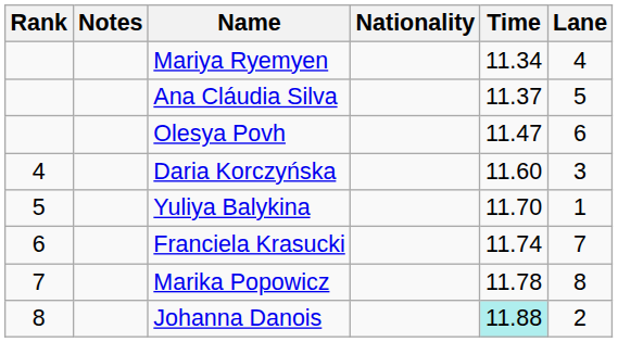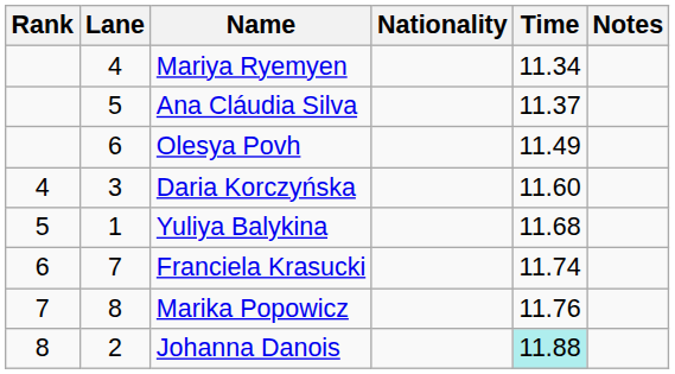 <table class="wikitable sortable" style="text-align:center">
 <tr>
 <th>Rank</th>
-<th>Notes</th>
+<th>Lane</th>
 <th>Name</th>
 <th>Nationality</th>
 <th>Time</th>
-<th>Lane</th>
+<th>Notes</th>
 </tr>
 <tr>
 <td></td>
-<td></td>
+<td>4</td>
 <td align=left><a href='#'>Mariya Ryemyen</a></td>
 <td align=left></td>
 <td>11.34</td>
-<td>4</td>
+<td></td>
 </tr>
 <tr>
 <td></td>
-<td></td>
+<td>5</td>
 <td align=left><a href='#'>Ana Cláudia Silva</a></td>
 <td align=left></td>
 <td>11.37</td>
-<td>5</td>
+<td></td>
 </tr>
 <tr>
 <td></td>
-<td></td>
+<td>6</td>
 <td align=left><a href='#'>Olesya Povh</a></td>
 <td align=left></td>
-<td>11.47</td>
-<td>6</td>
+<td>11.49</td>
+<td></td>
 </tr>
 <tr>
 <td>4</td>
-<td></td>
+<td>3</td>
 <td align=left><a href='#'>Daria Korczyńska</a></td>
 <td align=left></td>
 <td>11.60</td>
-<td>3</td>
+<td></td>
 </tr>
 <tr>
 <td>5</td>
-<td></td>
+<td>1</td>
 <td align=left><a href='#'>Yuliya Balykina</a></td>
 <td align=left></td>
-<td>11.70</td>
-<td>1</td>
+<td>11.68</td>
+<td></td>
 </tr>
 <tr>
 <td>6</td>
-<td></td>
+<td>7</td>
 <td align=left><a href='#'>Franciela Krasucki</a></td>
 <td align=left></td>
 <td>11.74</td>
-<td>7</td>
+<td></td>
 </tr>
 <tr>
 <td>7</td>
-<td></td>
+<td>8</td>
 <td align=left><a href='#'>Marika Popowicz</a></td>
 <td align=left></td>
-<td>11.78</td>
-<td>8</td>
+<td>11.76</td>
+<td></td>
 </tr>
 <tr>
 <td>8</td>
-<td></td>
+<td>2</td>
 <td align=left><a href='#'>Johanna Danois</a></td>
 <td align=left></td>
 <td style="background: paleturquoise;">11.88</td>
-<td>2</td>
+<td></td>
 </tr>
 </table>
